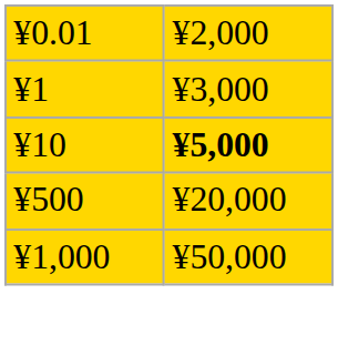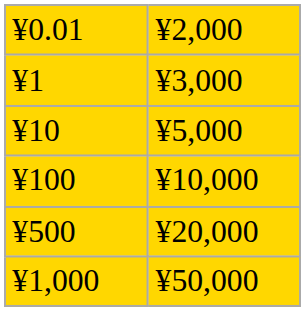 <table class="wikitable" width="150px">
 <tr>
 <td width=65px bgcolor="gold">¥0.01</td>
 <td bgcolor="gold">¥2,000</td>
 </tr>
 <tr>
 <td bgcolor="gold">¥1</td>
 <td bgcolor="gold">¥3,000</td>
 </tr>
 <tr>
 <td bgcolor="gold">¥10</td>
-<td bgcolor="gold"><strong>¥5,000</strong></td>
+<td bgcolor="gold">¥5,000</td>
+</tr>
+<tr>
+<td bgcolor="gold">¥100</td>
+<td bgcolor="gold">¥10,000</td>
 </tr>
 <tr>
 <td bgcolor="gold">¥500</td>
 <td bgcolor="gold">¥20,000</td>
 </tr>
 <tr>
 <td bgcolor="gold">¥1,000</td>
 <td bgcolor="gold">¥50,000</td>
 </tr>
 </table>
